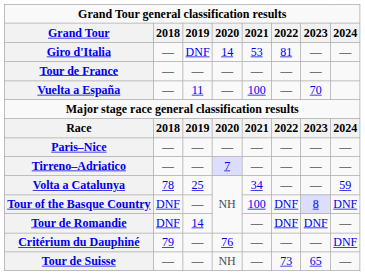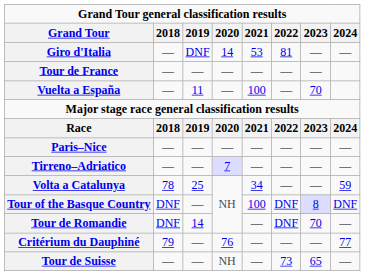 <table class="wikitable plainrowheaders">
 <tr>
 <td colspan=12 align="center"><strong>Grand Tour general classification results</strong></td>
 </tr>
 <tr>
 <th scope="col"><a href='#'>Grand Tour</a></th>
 <th scope="col">2018</th>
 <th scope="col">2019</th>
 <th scope="col">2020</th>
 <th scope="col">2021</th>
 <th scope="col">2022</th>
 <th scope="col">2023</th>
 <th scope="col">2024</th>
 </tr>
 <tr style="text-align:center;">
 <th scope="row"> <a href='#'>Giro d'Italia</a></th>
 <td>—</td>
 <td><a href='#'>DNF</a></td>
 <td><a href='#'>14</a></td>
 <td><a href='#'>53</a></td>
 <td><a href='#'>81</a></td>
 <td>—</td>
 <td>—</td>
 </tr>
 <tr style="text-align:center;">
 <th scope="row"> <a href='#'>Tour de France</a></th>
 <td>—</td>
 <td>—</td>
 <td>—</td>
 <td>—</td>
 <td>—</td>
 <td>—</td>
 <td></td>
 </tr>
 <tr style="text-align:center;">
 <th scope="row"> <a href='#'>Vuelta a España</a></th>
 <td>—</td>
 <td><a href='#'>11</a></td>
 <td>—</td>
 <td><a href='#'>100</a></td>
 <td>—</td>
 <td><a href='#'>70</a></td>
 <td></td>
 </tr>
 <tr>
 <td colspan=12 align="center"><strong>Major stage race general classification results</strong></td>
 </tr>
 <tr>
 <th scope="col">Race</th>
 <th scope="col">2018</th>
 <th scope="col">2019</th>
 <th scope="col">2020</th>
 <th scope="col">2021</th>
 <th scope="col">2022</th>
 <th scope="col">2023</th>
 <th scope="col">2024</th>
 </tr>
 <tr style="text-align:center;">
 <th scope="row"> <a href='#'>Paris–Nice</a></th>
 <td>—</td>
 <td>—</td>
 <td>—</td>
 <td>—</td>
 <td>—</td>
 <td>—</td>
 <td>—</td>
 </tr>
 <tr style="text-align:center;">
 <th scope="row"> <a href='#'>Tirreno–Adriatico</a></th>
 <td>—</td>
 <td>—</td>
 <td style="background:#ddf;"><a href='#'>7</a></td>
 <td>—</td>
 <td>—</td>
 <td>—</td>
 <td>—</td>
 </tr>
 <tr style="text-align:center;">
 <th scope="row"> <a href='#'>Volta a Catalunya</a></th>
 <td><a href='#'>78</a></td>
 <td><a href='#'>25</a></td>
 <td style="color:#4d4d4d;" rowspan=3>NH</td>
 <td><a href='#'>34</a></td>
 <td>—</td>
 <td>—</td>
 <td><a href='#'>59</a></td>
 </tr>
 <tr style="text-align:center;">
 <th scope="row"> <a href='#'>Tour of the Basque Country</a></th>
 <td><a href='#'>DNF</a></td>
 <td>—</td>
 <td><a href='#'>100</a></td>
 <td><a href='#'>DNF</a></td>
 <td style="background:#ddf;"><a href='#'>8</a></td>
 <td><a href='#'>DNF</a></td>
 </tr>
 <tr style="text-align:center;">
 <th scope="row"> <a href='#'>Tour de Romandie</a></th>
 <td><a href='#'>DNF</a></td>
 <td><a href='#'>14</a></td>
 <td>—</td>
 <td><a href='#'>DNF</a></td>
-<td><a href='#'>DNF</a></td>
+<td><a href='#'>70</a></td>
 <td>—</td>
 </tr>
 <tr style="text-align:center;">
 <th scope="row"> <a href='#'>Critérium du Dauphiné</a></th>
 <td><a href='#'>79</a></td>
 <td>—</td>
 <td><a href='#'>76</a></td>
 <td>—</td>
 <td>—</td>
 <td>—</td>
-<td><a href='#'>DNF</a></td>
+<td><a href='#'>77</a></td>
 </tr>
 <tr style="text-align:center;">
 <th scope="row"> <a href='#'>Tour de Suisse</a></th>
 <td>—</td>
 <td>—</td>
 <td style="color:#4d4d4d;">NH</td>
 <td>—</td>
 <td><a href='#'>73</a></td>
 <td><a href='#'>65</a></td>
 <td>—</td>
 </tr>
 </table>
